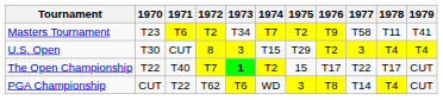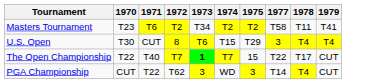 <table class="wikitable" style="font-size:95%;text-align:center;">
 <tr>
 <th>Tournament</th>
 <th>1970</th>
 <th>1971</th>
 <th>1972</th>
 <th>1973</th>
 <th>1974</th>
 <th>1975</th>
-<th>1976</th>
 <th>1977</th>
 <th>1978</th>
 <th>1979</th>
 </tr>
 <tr>
 <td align=left><a href='#'>Masters Tournament</a></td>
 <td>T23</td>
 <td style="background:yellow;">T6</td>
 <td style="background:yellow;">T2</td>
 <td>T34</td>
-<td style="background:yellow;">T7</td>
 <td style="background:yellow;">T2</td>
-<td style="background:yellow;">T9</td>
+<td style="background:yellow;">T2</td>
 <td>T58</td>
 <td>T11</td>
 <td>T41</td>
 </tr>
 <tr>
 <td align=left><a href='#'>U.S. Open</a></td>
 <td>T30</td>
 <td>CUT</td>
 <td style="background:yellow;">8</td>
-<td style="background:yellow;">3</td>
+<td style="background:yellow;">T6</td>
 <td>T15</td>
 <td>T29</td>
-<td style="background:yellow;">T2</td>
 <td style="background:yellow;">3</td>
 <td style="background:yellow;">T4</td>
 <td style="background:yellow;">T4</td>
 </tr>
 <tr>
 <td align=left><a href='#'>The Open Championship</a></td>
 <td>T22</td>
 <td>T40</td>
 <td style="background:yellow;">T7</td>
 <td style="background:lime;"><strong>1</strong></td>
-<td style="background:yellow;">T2</td>
+<td style="background:yellow;">T7</td>
 <td>15</td>
-<td>T17</td>
 <td>T22</td>
 <td>T17</td>
 <td>CUT</td>
 </tr>
 <tr>
 <td align=left><a href='#'>PGA Championship</a></td>
 <td>CUT</td>
 <td>T22</td>
 <td>T62</td>
-<td style="background:yellow;">T6</td>
+<td style="background:yellow;">3</td>
 <td>WD</td>
 <td style="background:yellow;">3</td>
-<td style="background:yellow;">T8</td>
 <td>T14</td>
 <td style="background:yellow;">T4</td>
 <td>CUT</td>
 </tr>
 </table>
